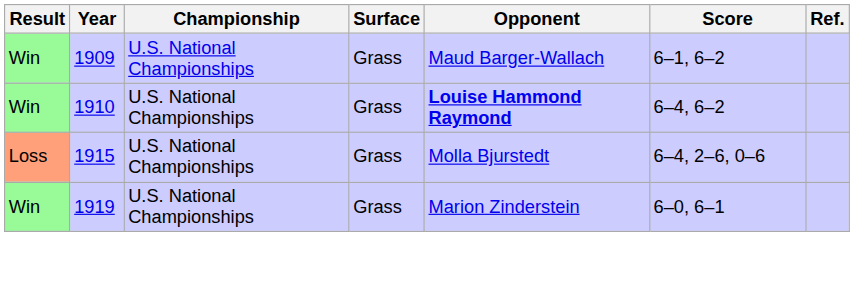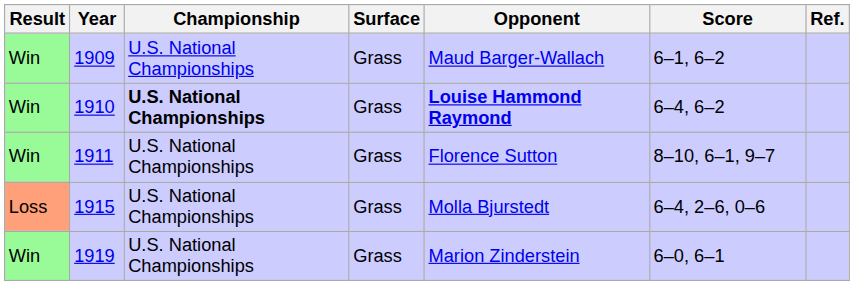 <table class='sortable wikitable'>
 <tr>
 <th style="width:50px">Result</th>
 <th style="width:40px">Year</th>
 <th style="width:190px">Championship</th>
 <th style="width:50px">Surface</th>
 <th style="width:190px">Opponent</th>
 <th style="width:130px" class="unsortable">Score</th>
 <th style="width:15px" class="unsortable">Ref.</th>
 </tr>
 <tr style="background:#ccf;">
 <td style="background:#98fb98;">Win</td>
 <td><a href='#'>1909</a></td>
 <td><a href='#'>U.S. National Championships</a></td>
 <td>Grass</td>
 <td> <a href='#'>Maud Barger-Wallach</a></td>
 <td>6–1, 6–2</td>
 <td></td>
 </tr>
 <tr style="background:#ccf;">
 <td style="background:#98fb98;">Win</td>
 <td><a href='#'>1910</a></td>
-<td>U.S. National Championships</td>
+<td><strong>U.S. National Championships</strong></td>
 <td>Grass</td>
 <td><strong> <a href='#'>Louise Hammond Raymond</a></strong></td>
 <td>6–4, 6–2</td>
+<td></td>
+</tr>
+<tr style="background:#ccf;">
+<td style="background:#98fb98;">Win</td>
+<td><a href='#'>1911</a></td>
+<td>U.S. National Championships</td>
+<td>Grass</td>
+<td> <a href='#'>Florence Sutton</a></td>
+<td>8–10, 6–1, 9–7</td>
 <td></td>
 </tr>
 <tr style="background:#ccf;">
 <td style="background:#ffa07a;">Loss</td>
 <td><a href='#'>1915</a></td>
 <td>U.S. National Championships</td>
 <td>Grass</td>
 <td> <a href='#'>Molla Bjurstedt</a></td>
 <td>6–4, 2–6, 0–6</td>
 <td></td>
 </tr>
 <tr style="background:#ccf;">
 <td style="background:#98fb98;">Win</td>
 <td><a href='#'>1919</a></td>
 <td>U.S. National Championships</td>
 <td>Grass</td>
 <td> <a href='#'>Marion Zinderstein</a></td>
 <td>6–0, 6–1</td>
 <td></td>
 </tr>
 </table>
